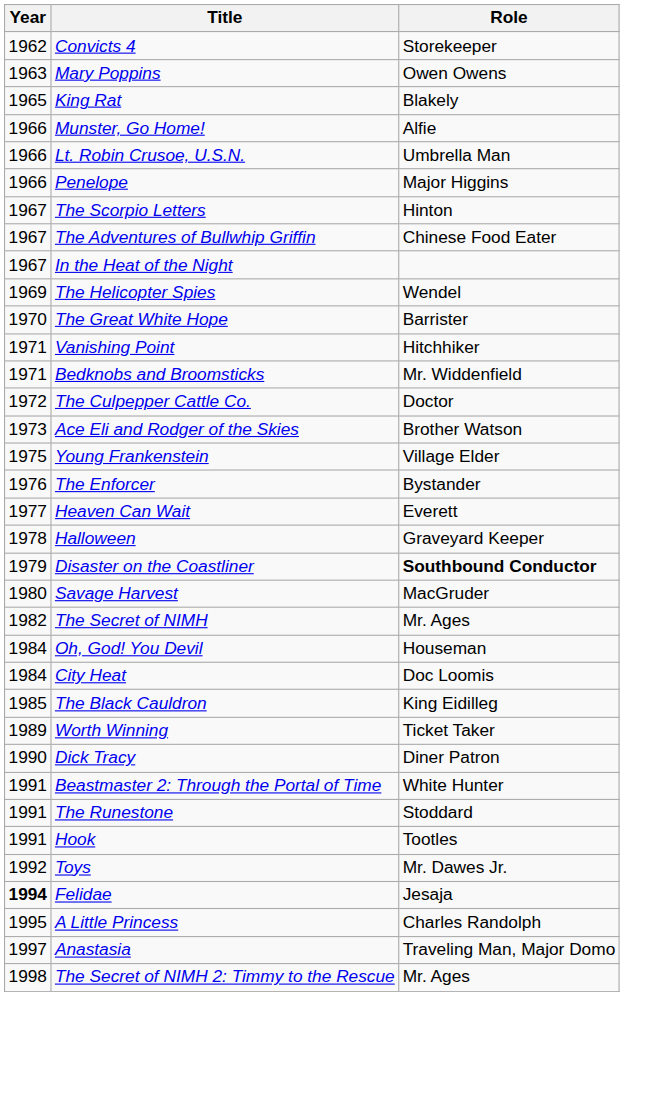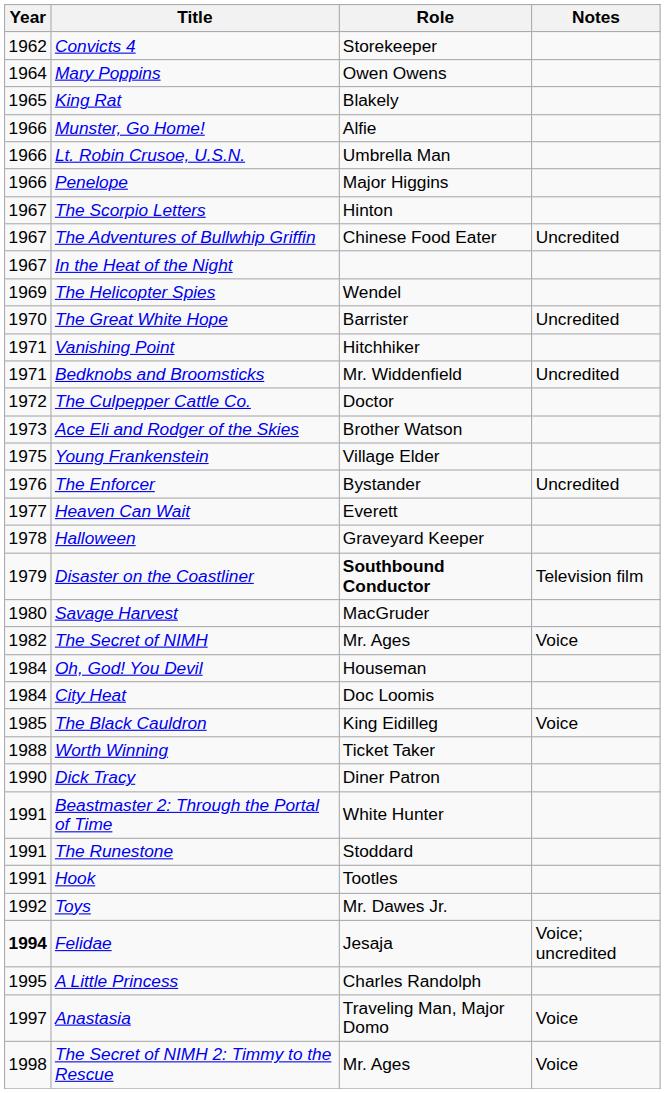 <table class="wikitable">
 <tr>
 <th>Year</th>
 <th>Title</th>
 <th>Role</th>
+<th>Notes</th>
 </tr>
 <tr>
 <td>1962</td>
 <td><em><a href='#'>Convicts 4</a></em></td>
 <td>Storekeeper</td>
+<td></td>
 </tr>
 <tr>
-<td>1963</td>
+<td>1964</td>
 <td><em><a href='#'>Mary Poppins</a></em></td>
 <td>Owen Owens</td>
+<td></td>
 </tr>
 <tr>
 <td>1965</td>
 <td><em><a href='#'>King Rat</a></em></td>
 <td>Blakely</td>
+<td></td>
 </tr>
 <tr>
 <td>1966</td>
 <td><em><a href='#'>Munster, Go Home!</a></em></td>
 <td>Alfie</td>
+<td></td>
 </tr>
 <tr>
 <td>1966</td>
 <td><em><a href='#'>Lt. Robin Crusoe, U.S.N.</a></em></td>
 <td>Umbrella Man</td>
+<td></td>
 </tr>
 <tr>
 <td>1966</td>
 <td><em><a href='#'>Penelope</a></em></td>
 <td>Major Higgins</td>
+<td></td>
 </tr>
 <tr>
 <td>1967</td>
 <td><em><a href='#'>The Scorpio Letters</a></em></td>
 <td>Hinton</td>
+<td></td>
 </tr>
 <tr>
 <td>1967</td>
 <td><em><a href='#'>The Adventures of Bullwhip Griffin</a></em></td>
 <td>Chinese Food Eater</td>
+<td>Uncredited</td>
 </tr>
 <tr>
 <td>1967</td>
 <td><em><a href='#'>In the Heat of the Night</a></em></td>
+<td></td>
 <td></td>
 </tr>
 <tr>
 <td>1969</td>
 <td><em><a href='#'>The Helicopter Spies</a></em></td>
 <td>Wendel</td>
+<td></td>
 </tr>
 <tr>
 <td>1970</td>
 <td><em><a href='#'>The Great White Hope</a></em></td>
 <td>Barrister</td>
+<td>Uncredited</td>
 </tr>
 <tr>
 <td>1971</td>
 <td><em><a href='#'>Vanishing Point</a></em></td>
 <td>Hitchhiker</td>
+<td></td>
 </tr>
 <tr>
 <td>1971</td>
 <td><em><a href='#'>Bedknobs and Broomsticks</a></em></td>
 <td>Mr. Widdenfield</td>
+<td>Uncredited</td>
 </tr>
 <tr>
 <td>1972</td>
 <td><em><a href='#'>The Culpepper Cattle Co.</a></em></td>
 <td>Doctor</td>
+<td></td>
 </tr>
 <tr>
 <td>1973</td>
 <td><em><a href='#'>Ace Eli and Rodger of the Skies</a></em></td>
 <td>Brother Watson</td>
+<td></td>
 </tr>
 <tr>
 <td>1975</td>
 <td><em><a href='#'>Young Frankenstein</a></em></td>
 <td>Village Elder</td>
+<td></td>
 </tr>
 <tr>
 <td>1976</td>
 <td><em><a href='#'>The Enforcer</a></em></td>
 <td>Bystander</td>
+<td>Uncredited</td>
 </tr>
 <tr>
 <td>1977</td>
 <td><em><a href='#'>Heaven Can Wait</a></em></td>
 <td>Everett</td>
+<td></td>
 </tr>
 <tr>
 <td>1978</td>
 <td><em><a href='#'>Halloween</a></em></td>
 <td>Graveyard Keeper</td>
+<td></td>
 </tr>
 <tr>
 <td>1979</td>
 <td><em><a href='#'>Disaster on the Coastliner</a></em></td>
 <td><strong>Southbound Conductor</strong></td>
+<td>Television film</td>
 </tr>
 <tr>
 <td>1980</td>
 <td><em><a href='#'>Savage Harvest</a></em></td>
 <td>MacGruder</td>
+<td></td>
 </tr>
 <tr>
 <td>1982</td>
 <td><em><a href='#'>The Secret of NIMH</a></em></td>
 <td>Mr. Ages</td>
+<td>Voice</td>
 </tr>
 <tr>
 <td>1984</td>
 <td><em><a href='#'>Oh, God! You Devil</a></em></td>
 <td>Houseman</td>
+<td></td>
 </tr>
 <tr>
 <td>1984</td>
 <td><em><a href='#'>City Heat</a></em></td>
 <td>Doc Loomis</td>
+<td></td>
 </tr>
 <tr>
 <td>1985</td>
 <td><em><a href='#'>The Black Cauldron</a></em></td>
 <td>King Eidilleg</td>
+<td>Voice</td>
 </tr>
 <tr>
-<td>1989</td>
+<td>1988</td>
 <td><em><a href='#'>Worth Winning</a></em></td>
 <td>Ticket Taker</td>
+<td></td>
 </tr>
 <tr>
 <td>1990</td>
 <td><em><a href='#'>Dick Tracy</a></em></td>
 <td>Diner Patron</td>
+<td></td>
 </tr>
 <tr>
 <td>1991</td>
 <td><em><a href='#'>Beastmaster 2: Through the Portal of Time</a></em></td>
 <td>White Hunter</td>
+<td></td>
 </tr>
 <tr>
 <td>1991</td>
 <td><em><a href='#'>The Runestone</a></em></td>
 <td>Stoddard</td>
+<td></td>
 </tr>
 <tr>
 <td>1991</td>
 <td><em><a href='#'>Hook</a></em></td>
 <td>Tootles</td>
+<td></td>
 </tr>
 <tr>
 <td>1992</td>
 <td><em><a href='#'>Toys</a></em></td>
 <td>Mr. Dawes Jr.</td>
+<td></td>
 </tr>
 <tr>
 <td><strong>1994</strong></td>
 <td><em><a href='#'>Felidae</a></em></td>
 <td>Jesaja</td>
+<td>Voice; uncredited</td>
 </tr>
 <tr>
 <td>1995</td>
 <td><em><a href='#'>A Little Princess</a></em></td>
 <td>Charles Randolph</td>
+<td></td>
 </tr>
 <tr>
 <td>1997</td>
 <td><em><a href='#'>Anastasia</a></em></td>
 <td>Traveling Man, Major Domo</td>
+<td>Voice</td>
 </tr>
 <tr>
 <td>1998</td>
 <td><em><a href='#'>The Secret of NIMH 2: Timmy to the Rescue</a></em></td>
 <td>Mr. Ages</td>
+<td>Voice</td>
 </tr>
 </table>
